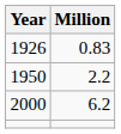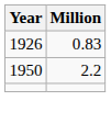 <table class="wikitable" style="float: right; margin-left: 10px">
 <tr>
 <th scope="col">Year</th>
 <th scope="col">Million</th>
 </tr>
 <tr>
 <td>1926</td>
 <td style="text-align:right;">0.83</td>
 </tr>
 <tr>
 <td>1950</td>
 <td style="text-align:right;">2.2</td>
 </tr>
 <tr>
-<td>2000</td>
-<td style="text-align:right;">6.2</td>
-</tr>
-<tr>
 <td></td>
 <td style="text-align:right;"></td>
 </tr>
 </table>
